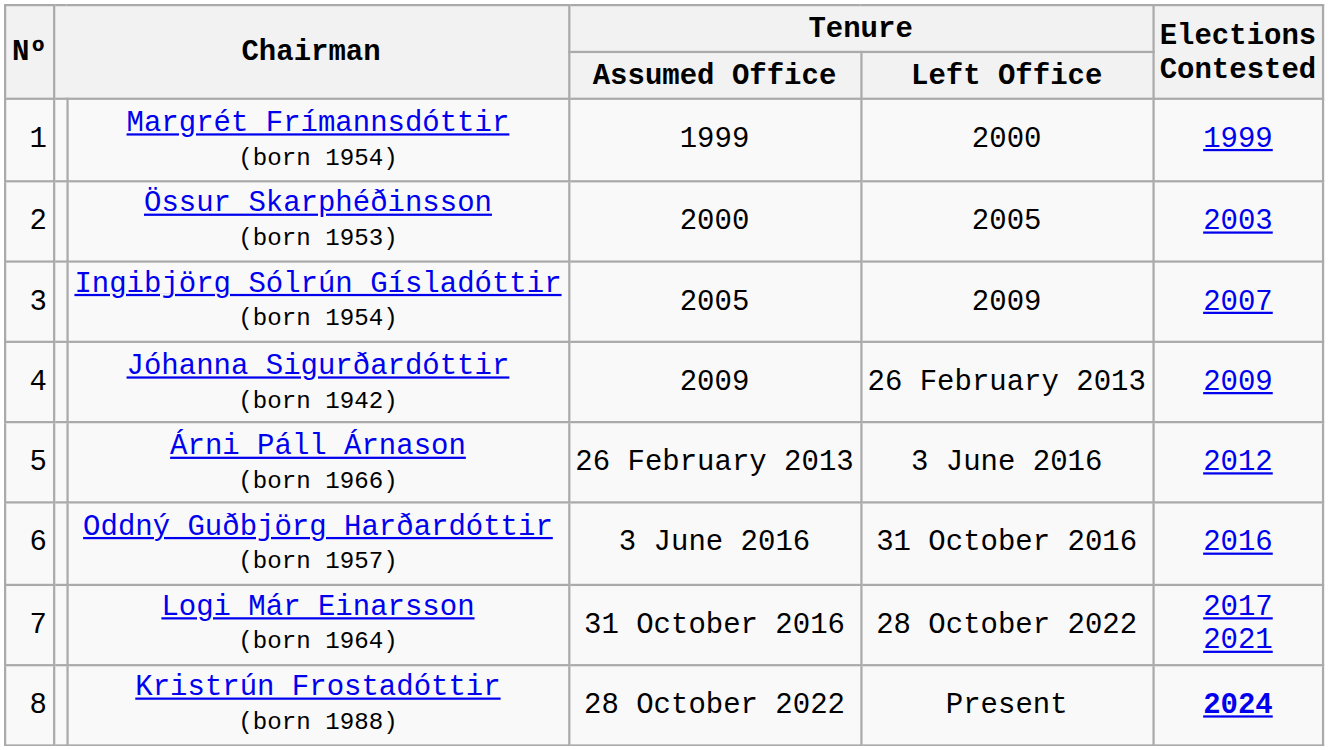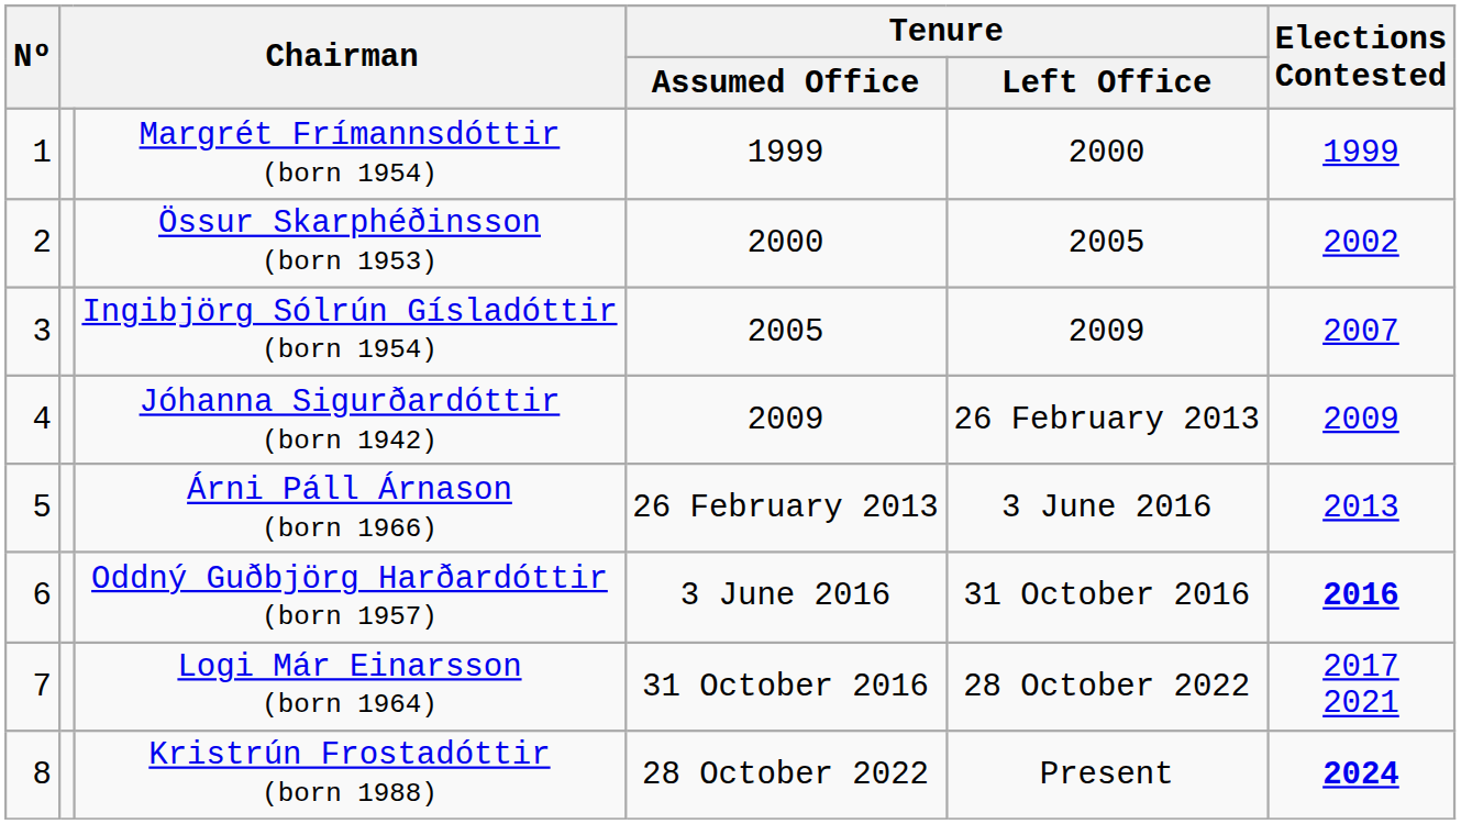 <table class="wikitable" style="text-align: center;">
 <tr>
 <th rowspan="2">Nº</th>
 <th colspan="2" rowspan="2">Chairman</th>
 <th colspan="2">Tenure</th>
 <th rowspan="2">Elections<br>Contested</th>
 </tr>
 <tr>
 <th>Assumed Office</th>
 <th>Left Office</th>
 </tr>
 <tr>
 <td style="text-align: right;">1</td>
 <td></td>
 <td><a href='#'>Margrét Frímannsdóttir</a><br><small>(born 1954)</small></td>
 <td>1999</td>
 <td>2000</td>
 <td><a href='#'>1999</a></td>
 </tr>
 <tr>
 <td style="text-align: right;">2</td>
 <td></td>
 <td><a href='#'>Össur Skarphéðinsson</a><br><small>(born 1953)</small></td>
 <td>2000</td>
 <td>2005</td>
-<td><a href='#'>2003</a></td>
+<td><a href='#'>2002</a></td>
 </tr>
 <tr>
 <td style="text-align: right;">3</td>
 <td></td>
 <td><a href='#'>Ingibjörg Sólrún Gísladóttir</a><br><small>(born 1954)</small></td>
 <td>2005</td>
 <td>2009</td>
 <td><a href='#'>2007</a></td>
 </tr>
 <tr>
 <td style="text-align: right;">4</td>
 <td></td>
 <td><a href='#'>Jóhanna Sigurðardóttir</a><br><small>(born 1942)</small></td>
 <td>2009</td>
 <td>26 February 2013</td>
 <td><a href='#'>2009</a></td>
 </tr>
 <tr>
 <td style="text-align: right;">5</td>
 <td></td>
 <td><a href='#'>Árni Páll Árnason</a><br><small>(born 1966)</small></td>
 <td>26 February 2013</td>
 <td>3 June 2016</td>
-<td><a href='#'>2012</a></td>
+<td><a href='#'>2013</a></td>
 </tr>
 <tr>
 <td style="text-align: right;">6</td>
 <td></td>
 <td><a href='#'>Oddný Guðbjörg Harðardóttir</a><br><small>(born 1957)</small></td>
 <td>3 June 2016</td>
 <td>31 October 2016</td>
-<td><a href='#'>2016</a></td>
+<td><strong><a href='#'>2016</a></strong></td>
 </tr>
 <tr>
 <td style="text-align: right;">7</td>
 <td></td>
 <td><a href='#'>Logi Már Einarsson</a><br><small>(born 1964)</small></td>
 <td>31 October 2016</td>
 <td>28 October 2022</td>
 <td><a href='#'>2017</a><br><a href='#'>2021</a></td>
 </tr>
 <tr>
 <td style="text-align: right;">8</td>
 <td></td>
 <td><a href='#'>Kristrún Frostadóttir</a><br><small>(born 1988)</small></td>
 <td>28 October 2022</td>
 <td>Present</td>
 <td><strong><a href='#'>2024</a></strong></td>
 </tr>
 </table>
